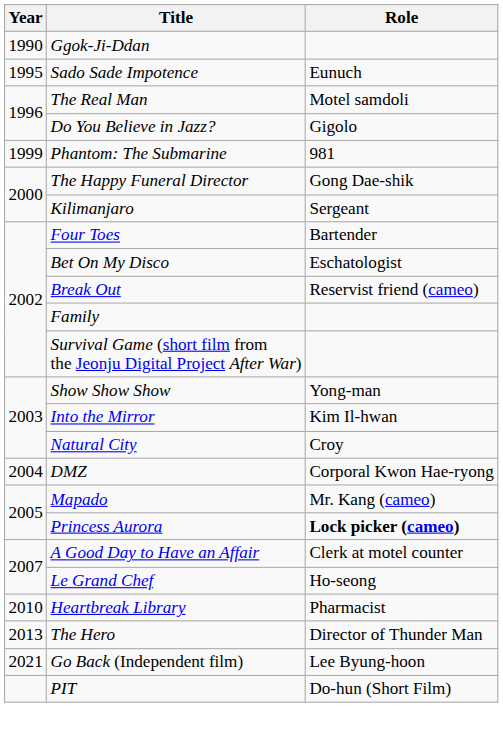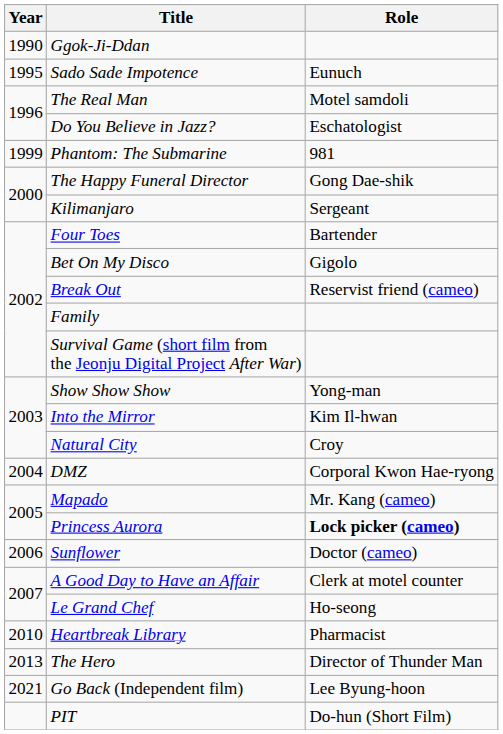 <table class="wikitable">
 <tr>
 <th>Year</th>
 <th>Title</th>
 <th>Role</th>
 </tr>
 <tr>
 <td>1990</td>
 <td><em>Ggok-Ji-Ddan</em></td>
 <td></td>
 </tr>
 <tr>
 <td>1995</td>
 <td><em>Sado Sade Impotence</em></td>
 <td>Eunuch</td>
 </tr>
 <tr>
 <td rowspan=2>1996</td>
 <td><em>The Real Man</em></td>
 <td>Motel samdoli</td>
 </tr>
 <tr>
 <td><em>Do You Believe in Jazz?</em></td>
-<td>Gigolo</td>
+<td>Eschatologist</td>
 </tr>
 <tr>
 <td>1999</td>
 <td><em>Phantom: The Submarine</em></td>
 <td>981</td>
 </tr>
 <tr>
 <td rowspan=2>2000</td>
 <td><em>The Happy Funeral Director</em></td>
 <td>Gong Dae-shik</td>
 </tr>
 <tr>
 <td><em>Kilimanjaro</em></td>
 <td>Sergeant</td>
 </tr>
 <tr>
 <td rowspan=5>2002</td>
 <td><em><a href='#'>Four Toes</a></em></td>
 <td>Bartender</td>
 </tr>
 <tr>
 <td><em>Bet On My Disco</em></td>
-<td>Eschatologist</td>
+<td>Gigolo</td>
 </tr>
 <tr>
 <td><em><a href='#'>Break Out</a></em></td>
 <td>Reservist friend (<a href='#'>cameo</a>)</td>
 </tr>
 <tr>
 <td><em>Family</em></td>
 <td></td>
 </tr>
 <tr>
 <td><em>Survival Game</em> (<a href='#'>short film</a> from <br> the <a href='#'>Jeonju Digital Project</a> <em>After War</em>)</td>
 <td></td>
 </tr>
 <tr>
 <td rowspan=3>2003</td>
 <td><em>Show Show Show</em></td>
 <td>Yong-man</td>
 </tr>
 <tr>
 <td><em><a href='#'>Into the Mirror</a></em></td>
 <td>Kim Il-hwan</td>
 </tr>
 <tr>
 <td><em><a href='#'>Natural City</a></em></td>
 <td>Croy </td>
 </tr>
 <tr>
 <td>2004</td>
 <td><em>DMZ</em></td>
 <td>Corporal Kwon Hae-ryong</td>
 </tr>
 <tr>
 <td rowspan=2>2005</td>
 <td><em><a href='#'>Mapado</a></em></td>
 <td>Mr. Kang (<a href='#'>cameo</a>)</td>
 </tr>
 <tr>
 <td><em><a href='#'>Princess Aurora</a></em></td>
 <td><strong>Lock picker (<a href='#'>cameo</a>)</strong></td>
 </tr>
 <tr>
+<td>2006</td>
+<td><em><a href='#'>Sunflower</a></em></td>
+<td>Doctor (<a href='#'>cameo</a>)</td>
+</tr>
+<tr>
 <td rowspan=2>2007</td>
 <td><em><a href='#'>A Good Day to Have an Affair</a></em></td>
 <td>Clerk at motel counter</td>
 </tr>
 <tr>
 <td><em><a href='#'>Le Grand Chef</a></em></td>
 <td>Ho-seong</td>
 </tr>
 <tr>
 <td>2010</td>
 <td><em><a href='#'>Heartbreak Library</a></em></td>
 <td>Pharmacist</td>
 </tr>
 <tr>
 <td>2013</td>
 <td><em>The Hero</em></td>
 <td>Director of Thunder Man</td>
 </tr>
 <tr>
 <td>2021</td>
 <td><em>Go Back</em> (Independent film)</td>
 <td>Lee Byung-hoon</td>
 </tr>
 <tr>
 <td></td>
 <td><em>PIT</em></td>
 <td>Do-hun (Short Film)  </td>
 </tr>
 </table>
